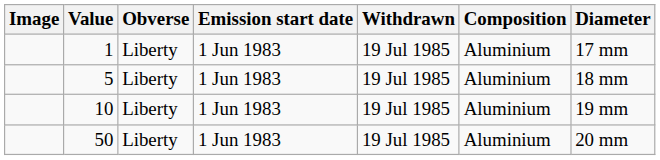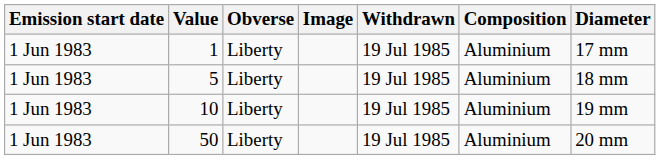 <table class="wikitable">
 <tr>
-<th>Image</th>
+<th>Emission start date</th>
 <th>Value</th>
 <th>Obverse</th>
-<th>Emission start date</th>
+<th>Image</th>
 <th>Withdrawn</th>
 <th>Composition</th>
 <th>Diameter</th>
 </tr>
 <tr>
-<td></td>
+<td>1 Jun 1983</td>
 <td align="right">1</td>
 <td>Liberty</td>
-<td>1 Jun 1983</td>
+<td></td>
 <td>19 Jul 1985</td>
 <td>Aluminium</td>
 <td>17 mm</td>
 </tr>
 <tr>
-<td></td>
+<td>1 Jun 1983</td>
 <td align="right">5</td>
 <td>Liberty</td>
-<td>1 Jun 1983</td>
+<td></td>
 <td>19 Jul 1985</td>
 <td>Aluminium</td>
 <td>18 mm</td>
 </tr>
 <tr>
-<td></td>
+<td>1 Jun 1983</td>
 <td align="right">10</td>
 <td>Liberty</td>
-<td>1 Jun 1983</td>
+<td></td>
 <td>19 Jul 1985</td>
 <td>Aluminium</td>
 <td>19 mm</td>
 </tr>
 <tr>
-<td></td>
+<td>1 Jun 1983</td>
 <td align="right">50</td>
 <td>Liberty</td>
-<td>1 Jun 1983</td>
+<td></td>
 <td>19 Jul 1985</td>
 <td>Aluminium</td>
 <td>20 mm</td>
 </tr>
 </table>
